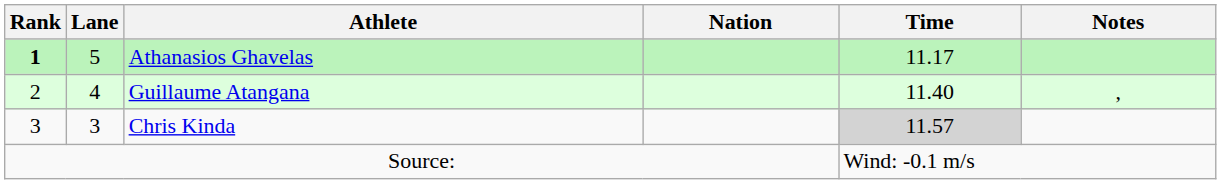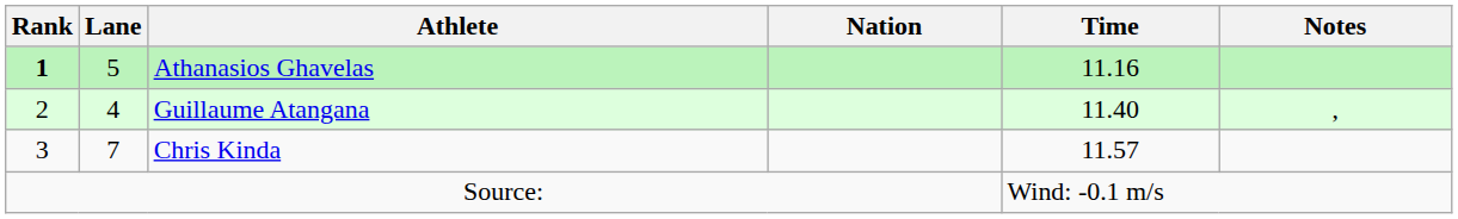 <table class="wikitable sortable" style="text-align:center;width: 70%;">
 <tr>
 <th scope="col" style="width: 15px;">Rank</th>
 <th scope="col" style="width: 15px;">Lane</th>
 <th scope="col">Athlete</th>
 <th scope="col">Nation</th>
 <th scope="col">Time</th>
 <th scope="col">Notes</th>
 </tr>
 <tr bgcolor=bbf3bb>
 <td><strong>1</strong></td>
 <td>5</td>
 <td align=left><a href='#'>Athanasios Ghavelas</a><br></td>
 <td align=left></td>
-<td>11.17</td>
+<td>11.16</td>
 <td></td>
 </tr>
 <tr bgcolor=ddffdd>
 <td>2</td>
 <td>4</td>
 <td align=left><a href='#'>Guillaume Atangana</a><br></td>
 <td align=left></td>
 <td>11.40</td>
 <td>, </td>
 </tr>
 <tr>
 <td>3</td>
-<td>3</td>
+<td>7</td>
 <td align=left><a href='#'>Chris Kinda</a><br></td>
 <td align=left></td>
-<td style="background: lightgrey;">11.57</td>
+<td>11.57</td>
 <td></td>
 </tr>
 <tr class="sortbottom">
 <td colspan="4">Source:</td>
 <td colspan="2" style="text-align:left;">Wind: -0.1 m/s</td>
 </tr>
 </table>
